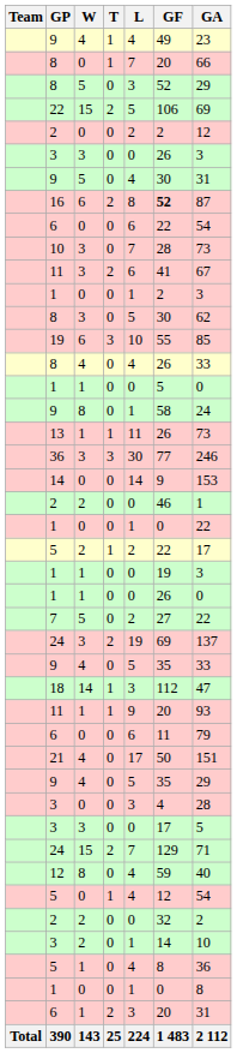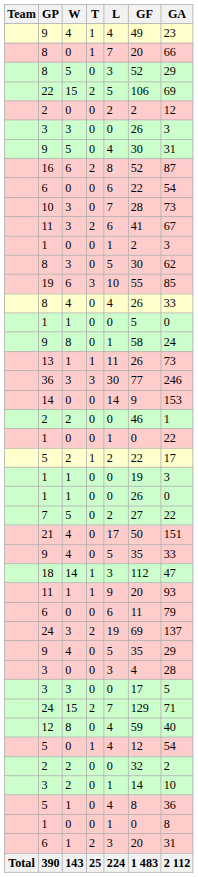 <table class="wikitable sortable">
 <tr>
 <th>Team</th>
 <th>GP</th>
 <th>W</th>
 <th>T</th>
 <th>L</th>
 <th>GF</th>
 <th>GA</th>
 </tr>
 <tr bgcolor=#FFFFCC>
 <td></td>
 <td>9</td>
 <td>4</td>
 <td>1</td>
 <td>4</td>
 <td>49</td>
 <td>23</td>
 </tr>
 <tr bgcolor=#FFCCCC>
 <td></td>
 <td>8</td>
 <td>0</td>
 <td>1</td>
 <td>7</td>
 <td>20</td>
 <td>66</td>
 </tr>
 <tr bgcolor=#CCFFCC>
 <td></td>
 <td>8</td>
 <td>5</td>
 <td>0</td>
 <td>3</td>
 <td>52</td>
 <td>29</td>
 </tr>
 <tr bgcolor=#CCFFCC>
 <td></td>
 <td>22</td>
 <td>15</td>
 <td>2</td>
 <td>5</td>
 <td>106</td>
 <td>69</td>
 </tr>
 <tr bgcolor=#FFCCCC>
 <td></td>
 <td>2</td>
 <td>0</td>
 <td>0</td>
 <td>2</td>
 <td>2</td>
 <td>12</td>
 </tr>
 <tr bgcolor=#CCFFCC>
 <td></td>
 <td>3</td>
 <td>3</td>
 <td>0</td>
 <td>0</td>
 <td>26</td>
 <td>3</td>
 </tr>
 <tr bgcolor=#CCFFCC>
 <td></td>
 <td>9</td>
 <td>5</td>
 <td>0</td>
 <td>4</td>
 <td>30</td>
 <td>31</td>
 </tr>
 <tr bgcolor=#FFCCCC>
 <td></td>
 <td>16</td>
 <td>6</td>
 <td>2</td>
 <td>8</td>
-<td><strong>52</strong></td>
+<td>52</td>
 <td>87</td>
 </tr>
 <tr bgcolor=#FFCCCC>
 <td><em></em></td>
 <td>6</td>
 <td>0</td>
 <td>0</td>
 <td>6</td>
 <td>22</td>
 <td>54</td>
 </tr>
 <tr bgcolor=#FFCCCC>
 <td></td>
 <td>10</td>
 <td>3</td>
 <td>0</td>
 <td>7</td>
 <td>28</td>
 <td>73</td>
 </tr>
 <tr bgcolor=#FFCCCC>
 <td></td>
 <td>11</td>
 <td>3</td>
 <td>2</td>
 <td>6</td>
 <td>41</td>
 <td>67</td>
 </tr>
 <tr bgcolor=#FFCCCC>
 <td></td>
 <td>1</td>
 <td>0</td>
 <td>0</td>
 <td>1</td>
 <td>2</td>
 <td>3</td>
 </tr>
 <tr bgcolor=#FFCCCC>
 <td></td>
 <td>8</td>
 <td>3</td>
 <td>0</td>
 <td>5</td>
 <td>30</td>
 <td>62</td>
 </tr>
 <tr bgcolor=#FFCCCC>
 <td></td>
 <td>19</td>
 <td>6</td>
 <td>3</td>
 <td>10</td>
 <td>55</td>
 <td>85</td>
 </tr>
 <tr bgcolor=#FFFFCC>
 <td></td>
 <td>8</td>
 <td>4</td>
 <td>0</td>
 <td>4</td>
 <td>26</td>
 <td>33</td>
 </tr>
 <tr bgcolor=#CCFFCC>
 <td></td>
 <td>1</td>
 <td>1</td>
 <td>0</td>
 <td>0</td>
 <td>5</td>
 <td>0</td>
 </tr>
 <tr bgcolor=#CCFFCC>
 <td></td>
 <td>9</td>
 <td>8</td>
 <td>0</td>
 <td>1</td>
 <td>58</td>
 <td>24</td>
 </tr>
 <tr bgcolor=#FFCCCC>
 <td></td>
 <td>13</td>
 <td>1</td>
 <td>1</td>
 <td>11</td>
 <td>26</td>
 <td>73</td>
 </tr>
 <tr bgcolor=#FFCCCC>
 <td></td>
 <td>36</td>
 <td>3</td>
 <td>3</td>
 <td>30</td>
 <td>77</td>
 <td>246</td>
 </tr>
 <tr bgcolor=#FFCCCC>
 <td></td>
 <td>14</td>
 <td>0</td>
 <td>0</td>
 <td>14</td>
 <td>9</td>
 <td>153</td>
 </tr>
 <tr bgcolor=#CCFFCC>
 <td></td>
 <td>2</td>
 <td>2</td>
 <td>0</td>
 <td>0</td>
 <td>46</td>
 <td>1</td>
 </tr>
 <tr bgcolor=#FFCCCC>
 <td></td>
 <td>1</td>
 <td>0</td>
 <td>0</td>
 <td>1</td>
 <td>0</td>
 <td>22</td>
 </tr>
 <tr bgcolor=#FFFFCC>
 <td></td>
 <td>5</td>
 <td>2</td>
 <td>1</td>
 <td>2</td>
 <td>22</td>
 <td>17</td>
 </tr>
 <tr bgcolor=#CCFFCC>
 <td></td>
 <td>1</td>
 <td>1</td>
 <td>0</td>
 <td>0</td>
 <td>19</td>
 <td>3</td>
 </tr>
 <tr bgcolor=#CCFFCC>
 <td></td>
 <td>1</td>
 <td>1</td>
 <td>0</td>
 <td>0</td>
 <td>26</td>
 <td>0</td>
 </tr>
 <tr bgcolor=#CCFFCC>
 <td></td>
 <td>7</td>
 <td>5</td>
 <td>0</td>
 <td>2</td>
 <td>27</td>
 <td>22</td>
 </tr>
 <tr bgcolor=#FFCCCC>
 <td></td>
-<td>24</td>
-<td>3</td>
-<td>2</td>
-<td>19</td>
-<td>69</td>
-<td>137</td>
+<td>21</td>
+<td>4</td>
+<td>0</td>
+<td>17</td>
+<td>50</td>
+<td>151</td>
 </tr>
 <tr bgcolor=#FFCCCC>
 <td></td>
 <td>9</td>
 <td>4</td>
 <td>0</td>
 <td>5</td>
 <td>35</td>
 <td>33</td>
 </tr>
 <tr bgcolor=#CCFFCC>
 <td></td>
 <td>18</td>
 <td>14</td>
 <td>1</td>
 <td>3</td>
 <td>112</td>
 <td>47</td>
 </tr>
 <tr bgcolor=#FFCCCC>
 <td></td>
 <td>11</td>
 <td>1</td>
 <td>1</td>
 <td>9</td>
 <td>20</td>
 <td>93</td>
 </tr>
 <tr bgcolor=#FFCCCC>
 <td></td>
 <td>6</td>
 <td>0</td>
 <td>0</td>
 <td>6</td>
 <td>11</td>
 <td>79</td>
 </tr>
 <tr bgcolor=#FFCCCC>
 <td></td>
-<td>21</td>
-<td>4</td>
-<td>0</td>
-<td>17</td>
-<td>50</td>
-<td>151</td>
+<td>24</td>
+<td>3</td>
+<td>2</td>
+<td>19</td>
+<td>69</td>
+<td>137</td>
 </tr>
 <tr bgcolor=#FFCCCC>
 <td></td>
 <td>9</td>
 <td>4</td>
 <td>0</td>
 <td>5</td>
 <td>35</td>
 <td>29</td>
 </tr>
 <tr bgcolor=#FFCCCC>
 <td></td>
 <td>3</td>
 <td>0</td>
 <td>0</td>
 <td>3</td>
 <td>4</td>
 <td>28</td>
 </tr>
 <tr bgcolor=#CCFFCC>
 <td></td>
 <td>3</td>
 <td>3</td>
 <td>0</td>
 <td>0</td>
 <td>17</td>
 <td>5</td>
 </tr>
 <tr bgcolor=#CCFFCC>
 <td></td>
 <td>24</td>
 <td>15</td>
 <td>2</td>
 <td>7</td>
 <td>129</td>
 <td>71</td>
 </tr>
 <tr bgcolor=#CCFFCC>
 <td></td>
 <td>12</td>
 <td>8</td>
 <td>0</td>
 <td>4</td>
 <td>59</td>
 <td>40</td>
 </tr>
 <tr bgcolor=#FFCCCC>
 <td></td>
 <td>5</td>
 <td>0</td>
 <td>1</td>
 <td>4</td>
 <td>12</td>
 <td>54</td>
 </tr>
 <tr bgcolor=#CCFFCC>
 <td></td>
 <td>2</td>
 <td>2</td>
 <td>0</td>
 <td>0</td>
 <td>32</td>
 <td>2</td>
 </tr>
 <tr bgcolor=#CCFFCC>
 <td></td>
 <td>3</td>
 <td>2</td>
 <td>0</td>
 <td>1</td>
 <td>14</td>
 <td>10</td>
 </tr>
 <tr bgcolor=#FFCCCC>
 <td></td>
 <td>5</td>
 <td>1</td>
 <td>0</td>
 <td>4</td>
 <td>8</td>
 <td>36</td>
 </tr>
 <tr bgcolor=#FFCCCC>
 <td></td>
 <td>1</td>
 <td>0</td>
 <td>0</td>
 <td>1</td>
 <td>0</td>
 <td>8</td>
 </tr>
 <tr bgcolor=#FFCCCC>
 <td><em></em></td>
 <td>6</td>
 <td>1</td>
 <td>2</td>
 <td>3</td>
 <td>20</td>
 <td>31</td>
 </tr>
 <tr>
 <th>Total</th>
 <th>390</th>
 <th>143</th>
 <th>25</th>
 <th>224</th>
 <th>1 483</th>
 <th>2 112</th>
 </tr>
 </table>
